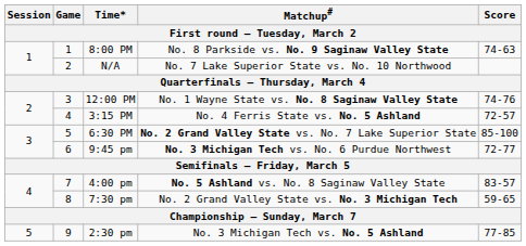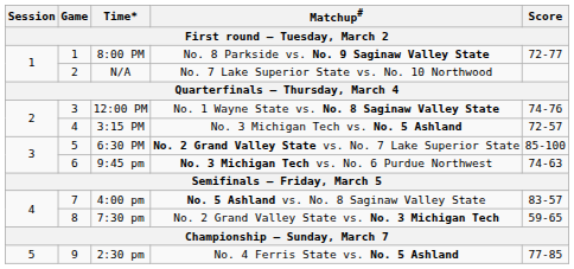 <table class="wikitable" style="font-size: 95%; text-align:center">
 <tr>
 <th>Session</th>
 <th>Game</th>
 <th>Time*</th>
 <th>Matchup<sup>#</sup></th>
 <th>Score</th>
 </tr>
 <tr>
 <th colspan=7>First round – Tuesday, March 2</th>
 </tr>
 <tr>
 <td rowspan=2>1</td>
 <td>1</td>
 <td>8:00 PM</td>
 <td>No. 8 Parkside vs. <strong>No. 9 Saginaw Valley State</strong></td>
-<td>74-63</td>
+<td>72-77</td>
 </tr>
 <tr>
 <td>2</td>
 <td>N/A</td>
 <td>No. 7 Lake Superior State vs. No. 10 Northwood</td>
 <td></td>
 </tr>
 <tr>
 <th colspan=7>Quarterfinals – Thursday, March 4</th>
 </tr>
 <tr>
 <td rowspan=2>2</td>
 <td>3</td>
 <td>12:00 PM</td>
 <td>No. 1 Wayne State vs. <strong>No. 8 Saginaw Valley State</strong></td>
 <td>74-76</td>
 </tr>
 <tr>
 <td>4</td>
 <td>3:15 PM</td>
-<td>No. 4 Ferris State vs. <strong>No. 5 Ashland</strong></td>
+<td>No. 3 Michigan Tech vs. <strong>No. 5 Ashland</strong></td>
 <td>72-57</td>
 </tr>
 <tr>
 <td rowspan=2>3</td>
 <td>5</td>
 <td>6:30 PM</td>
 <td><strong>No. 2 Grand Valley State</strong> vs. No. 7 Lake Superior State</td>
 <td>85-100</td>
 </tr>
 <tr>
 <td>6</td>
 <td>9:45 pm</td>
 <td><strong>No. 3 Michigan Tech</strong> vs. No. 6 Purdue Northwest</td>
-<td>72-77</td>
+<td>74-63</td>
 </tr>
 <tr>
 <th colspan=7>Semifinals – Friday, March 5</th>
 </tr>
 <tr>
 <td rowspan=2>4</td>
 <td>7</td>
 <td>4:00 pm</td>
 <td><strong>No. 5 Ashland</strong> vs. No. 8 Saginaw Valley State</td>
 <td>83-57</td>
 </tr>
 <tr>
 <td>8</td>
 <td>7:30 pm</td>
 <td>No. 2 Grand Valley State vs. <strong>No. 3 Michigan Tech</strong></td>
 <td>59-65</td>
 </tr>
 <tr>
 <th colspan=7>Championship – Sunday, March 7</th>
 </tr>
 <tr>
 <td>5</td>
 <td>9</td>
 <td>2:30 pm</td>
-<td>No. 3 Michigan Tech vs. <strong>No. 5 Ashland</strong></td>
+<td>No. 4 Ferris State vs. <strong>No. 5 Ashland</strong></td>
 <td>77-85</td>
 </tr>
 </table>
